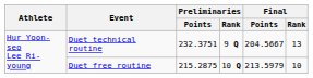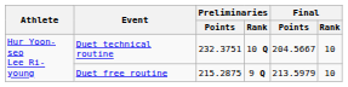 <table class="wikitable" style="text-align:center; font-size:90%; width:50%;">
 <tr>
 <th rowspan="2">Athlete</th>
 <th rowspan="2">Event</th>
 <th colspan="2">Preliminaries</th>
 <th colspan="2">Final</th>
 </tr>
 <tr style="font-size:95%">
 <th>Points</th>
 <th>Rank</th>
 <th>Points</th>
 <th>Rank</th>
 </tr>
 <tr>
 <td align=left rowspan=2><a href='#'>Hur Yoon-seo</a><br><a href='#'>Lee Ri-young</a></td>
 <td align=left><a href='#'>Duet technical routine</a></td>
 <td>232.3751</td>
-<td>9 <strong>Q</strong></td>
+<td>10 <strong>Q</strong></td>
 <td>204.5667</td>
-<td>13</td>
+<td>10</td>
 </tr>
 <tr>
 <td align=left><a href='#'>Duet free routine</a></td>
 <td>215.2875</td>
-<td>10 <strong>Q</strong></td>
+<td>9 <strong>Q</strong></td>
 <td>213.5979</td>
 <td>10</td>
 </tr>
 </table>
